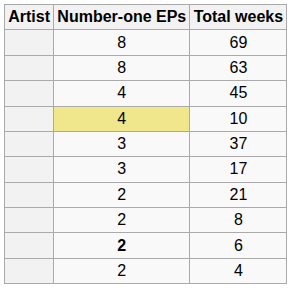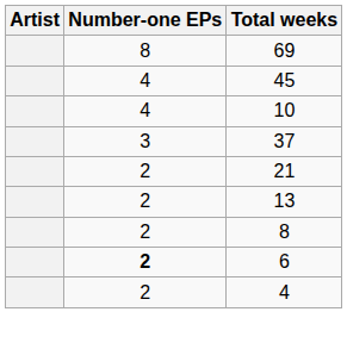 <table class="wikitable plainrowheaders sortable">
 <tr>
 <th scope=col>Artist</th>
 <th scope=col>Number-one EPs</th>
 <th scope=col>Total weeks</th>
 </tr>
 <tr>
 <th scope=row></th>
 <td align=center>8</td>
 <td align=center>69</td>
 </tr>
 <tr>
 <th scope=row></th>
-<td align=center>8</td>
-<td align=center>63</td>
-</tr>
-<tr>
-<th scope=row></th>
 <td align=center>4</td>
 <td align=center>45</td>
 </tr>
 <tr>
 <th scope=row></th>
-<td align=center style="background: khaki;">4</td>
+<td align=center>4</td>
 <td align=center>10</td>
 </tr>
 <tr>
 <th scope=row></th>
 <td align=center>3</td>
 <td align=center>37</td>
 </tr>
 <tr>
 <th scope=row></th>
-<td align=center>3</td>
-<td align=center>17</td>
+<td align=center>2</td>
+<td align=center>21</td>
 </tr>
 <tr>
 <th scope=row></th>
 <td align=center>2</td>
-<td align=center>21</td>
+<td align=center>13</td>
 </tr>
 <tr>
 <th scope=row></th>
 <td align=center>2</td>
 <td align=center>8</td>
 </tr>
 <tr>
 <th scope=row></th>
 <td align=center><strong>2</strong></td>
 <td align=center>6</td>
 </tr>
 <tr>
 <th scope=row></th>
 <td align=center>2</td>
 <td align=center>4</td>
 </tr>
 </table>
